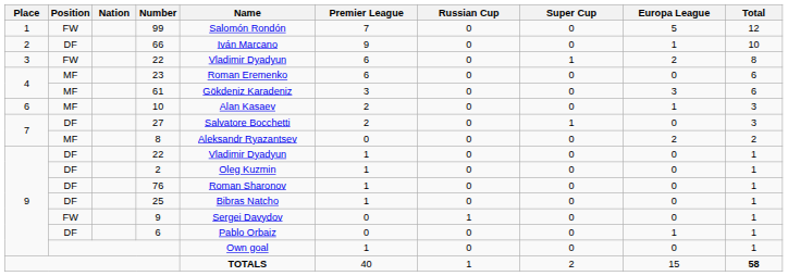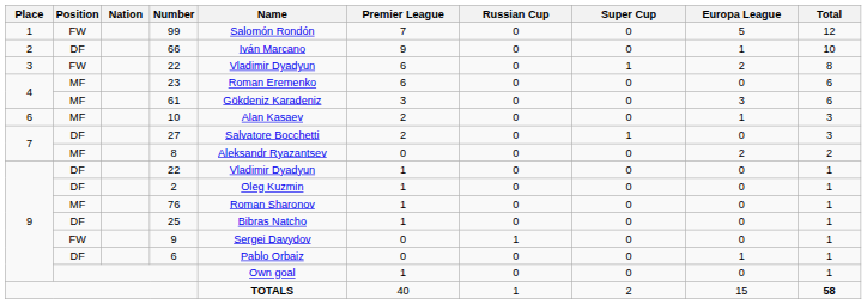 <table class="wikitable" style="font-size: 95%; text-align: center;">
 <tr>
 <th width=60>Place</th>
 <th width=60>Position</th>
 <th width=60>Nation</th>
 <th width=60>Number</th>
 <th width=200>Name</th>
 <th width=150>Premier League</th>
 <th width=150>Russian Cup</th>
 <th width=150>Super Cup</th>
 <th width=150>Europa League</th>
 <th width=80>Total</th>
 </tr>
 <tr>
 <td>1</td>
 <td>FW</td>
 <td></td>
 <td>99</td>
 <td><a href='#'>Salomón Rondón</a></td>
 <td>7</td>
 <td>0</td>
 <td>0</td>
 <td>5</td>
 <td>12</td>
 </tr>
 <tr>
 <td>2</td>
 <td>DF</td>
 <td></td>
 <td>66</td>
 <td><a href='#'>Iván Marcano</a></td>
 <td>9</td>
 <td>0</td>
 <td>0</td>
 <td>1</td>
 <td>10</td>
 </tr>
 <tr>
 <td>3</td>
 <td>FW</td>
 <td></td>
 <td>22</td>
 <td><a href='#'>Vladimir Dyadyun</a></td>
 <td>6</td>
 <td>0</td>
 <td>1</td>
 <td>2</td>
 <td>8</td>
 </tr>
 <tr>
 <td rowspan="2">4</td>
 <td>MF</td>
 <td></td>
 <td>23</td>
 <td><a href='#'>Roman Eremenko</a></td>
 <td>6</td>
 <td>0</td>
 <td>0</td>
 <td>0</td>
 <td>6</td>
 </tr>
 <tr>
 <td>MF</td>
 <td></td>
 <td>61</td>
 <td><a href='#'>Gökdeniz Karadeniz</a></td>
 <td>3</td>
 <td>0</td>
 <td>0</td>
 <td>3</td>
 <td>6</td>
 </tr>
 <tr>
 <td>6</td>
 <td>MF</td>
 <td></td>
 <td>10</td>
 <td><a href='#'>Alan Kasaev</a></td>
 <td>2</td>
 <td>0</td>
 <td>0</td>
 <td>1</td>
 <td>3</td>
 </tr>
 <tr>
 <td rowspan="2">7</td>
 <td>DF</td>
 <td></td>
 <td>27</td>
 <td><a href='#'>Salvatore Bocchetti</a></td>
 <td>2</td>
 <td>0</td>
 <td>1</td>
 <td>0</td>
 <td>3</td>
 </tr>
 <tr>
 <td>MF</td>
 <td></td>
 <td>8</td>
 <td><a href='#'>Aleksandr Ryazantsev</a></td>
 <td>0</td>
 <td>0</td>
 <td>0</td>
 <td>2</td>
 <td>2</td>
 </tr>
 <tr>
 <td rowspan="7">9</td>
 <td>DF</td>
 <td></td>
 <td>22</td>
 <td><a href='#'>Vladimir Dyadyun</a></td>
 <td>1</td>
 <td>0</td>
 <td>0</td>
 <td>0</td>
 <td>1</td>
 </tr>
 <tr>
 <td>DF</td>
 <td></td>
 <td>2</td>
 <td><a href='#'>Oleg Kuzmin</a></td>
 <td>1</td>
 <td>0</td>
 <td>0</td>
 <td>0</td>
 <td>1</td>
 </tr>
 <tr>
-<td>DF</td>
+<td>MF</td>
 <td></td>
 <td>76</td>
 <td><a href='#'>Roman Sharonov</a></td>
 <td>1</td>
 <td>0</td>
 <td>0</td>
 <td>0</td>
 <td>1</td>
 </tr>
 <tr>
 <td>DF</td>
 <td></td>
 <td>25</td>
 <td><a href='#'>Bibras Natcho</a></td>
 <td>1</td>
 <td>0</td>
 <td>0</td>
 <td>0</td>
 <td>1</td>
 </tr>
 <tr>
 <td>FW</td>
 <td></td>
 <td>9</td>
 <td><a href='#'>Sergei Davydov</a></td>
 <td>0</td>
 <td>1</td>
 <td>0</td>
 <td>0</td>
 <td>1</td>
 </tr>
 <tr>
 <td>DF</td>
 <td></td>
 <td>6</td>
 <td><a href='#'>Pablo Orbaiz</a></td>
 <td>0</td>
 <td>0</td>
 <td>0</td>
 <td>1</td>
 <td>1</td>
 </tr>
 <tr>
 <td colspan="3"></td>
 <td><a href='#'>Own goal</a></td>
 <td>1</td>
 <td>0</td>
 <td>0</td>
 <td>0</td>
 <td>1</td>
 </tr>
 <tr>
 <td colspan="4"></td>
 <td><strong>TOTALS</strong></td>
 <td>40</td>
 <td>1</td>
 <td>2</td>
 <td>15</td>
 <td><strong>58</strong></td>
 </tr>
 </table>
